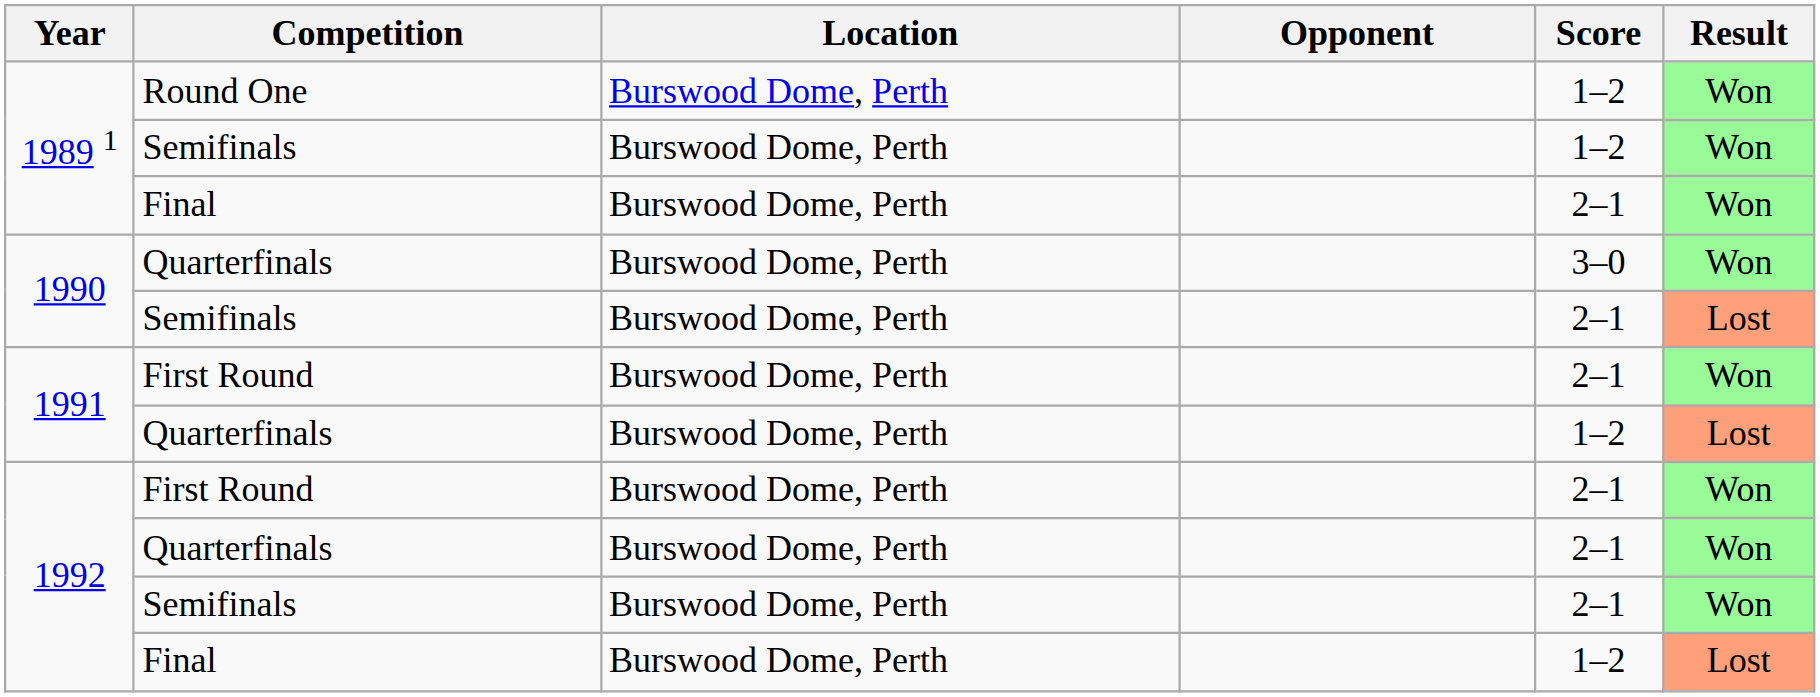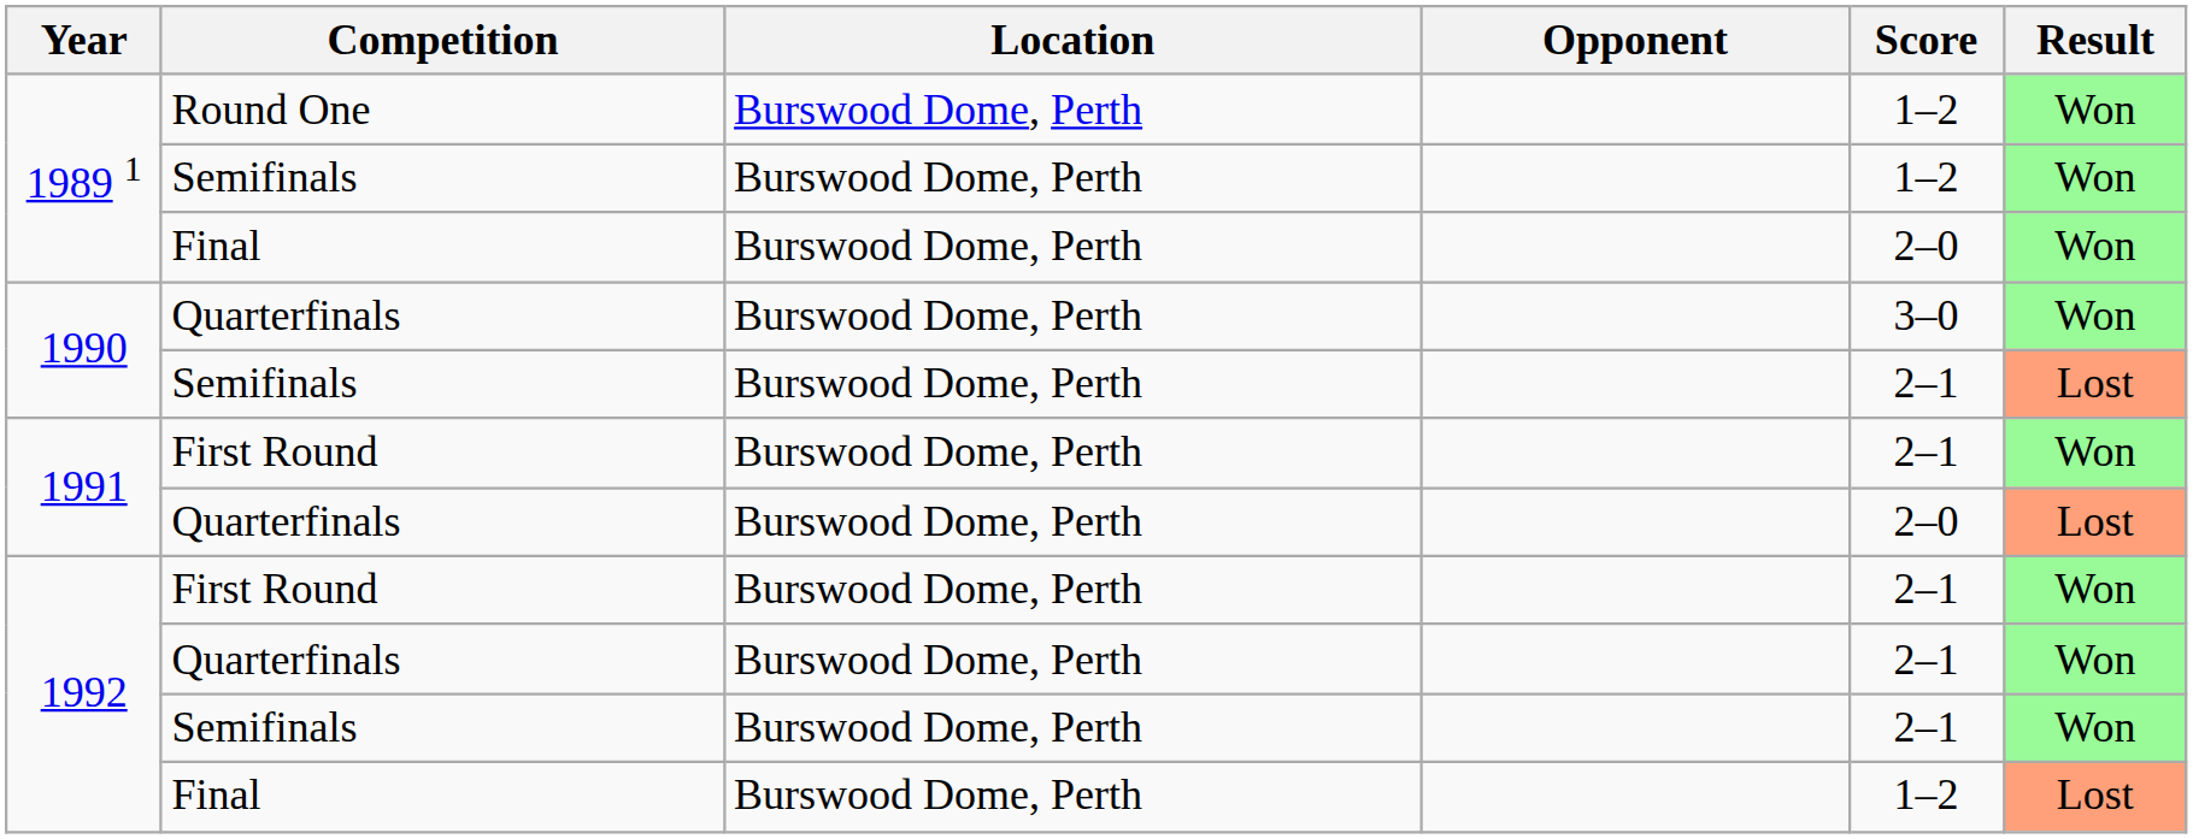 <table class="wikitable">
 <tr>
 <th width="50">Year</th>
 <th width="200">Competition</th>
 <th width="250">Location</th>
 <th width="150">Opponent</th>
 <th width="50">Score</th>
 <th width="60">Result</th>
 </tr>
 <tr>
 <td align="center" rowspan="3"><a href='#'>1989</a> <sup>1</sup></td>
 <td>Round One</td>
 <td><a href='#'>Burswood Dome</a>, <a href='#'>Perth</a></td>
 <td></td>
 <td align="center">1–2</td>
 <td align="center" bgcolor="#98FB98">Won</td>
 </tr>
 <tr>
 <td>Semifinals</td>
 <td>Burswood Dome, Perth</td>
 <td></td>
 <td align="center">1–2</td>
 <td align="center" bgcolor="#98FB98">Won</td>
 </tr>
 <tr>
 <td>Final</td>
 <td>Burswood Dome, Perth</td>
 <td></td>
-<td align="center">2–1</td>
+<td align="center">2–0</td>
 <td align="center" bgcolor="#98FB98">Won</td>
 </tr>
 <tr>
 <td align="center" rowspan="2"><a href='#'>1990</a></td>
 <td>Quarterfinals</td>
 <td>Burswood Dome, Perth</td>
 <td></td>
 <td align="center">3–0</td>
 <td align="center" bgcolor="#98FB98">Won</td>
 </tr>
 <tr>
 <td>Semifinals</td>
 <td>Burswood Dome, Perth</td>
 <td></td>
 <td align="center">2–1</td>
 <td align="center" bgcolor="#FFA07A">Lost</td>
 </tr>
 <tr>
 <td align="center" rowspan="2"><a href='#'>1991</a></td>
 <td>First Round</td>
 <td>Burswood Dome, Perth</td>
 <td></td>
 <td align="center">2–1</td>
 <td align="center" bgcolor="#98FB98">Won</td>
 </tr>
 <tr>
 <td>Quarterfinals</td>
 <td>Burswood Dome, Perth</td>
 <td></td>
-<td align="center">1–2</td>
+<td align="center">2–0</td>
 <td align="center" bgcolor="#FFA07A">Lost</td>
 </tr>
 <tr>
 <td align="center" rowspan="4"><a href='#'>1992</a></td>
 <td>First Round</td>
 <td>Burswood Dome, Perth</td>
 <td></td>
 <td align="center">2–1</td>
 <td align="center" bgcolor="#98FB98">Won</td>
 </tr>
 <tr>
 <td>Quarterfinals</td>
 <td>Burswood Dome, Perth</td>
 <td></td>
 <td align="center">2–1</td>
 <td align="center" bgcolor="#98FB98">Won</td>
 </tr>
 <tr>
 <td>Semifinals</td>
 <td>Burswood Dome, Perth</td>
 <td></td>
 <td align="center">2–1</td>
 <td align="center" bgcolor="#98FB98">Won</td>
 </tr>
 <tr>
 <td>Final</td>
 <td>Burswood Dome, Perth</td>
 <td></td>
 <td align="center">1–2</td>
 <td align="center" bgcolor="#FFA07A">Lost</td>
 </tr>
 </table>
